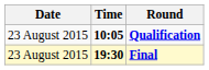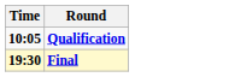 <table class="wikitable">
 <tr>
-<th>Date</th>
 <th>Time</th>
 <th>Round</th>
 </tr>
 <tr>
-<td>23 August 2015</td>
 <td><strong>10:05</strong></td>
 <td><strong><a href='#'>Qualification</a></strong></td>
 </tr>
 <tr style=background:lemonchiffon>
-<td>23 August 2015</td>
 <td><strong>19:30</strong></td>
 <td><strong><a href='#'>Final</a></strong></td>
 </tr>
 </table>
